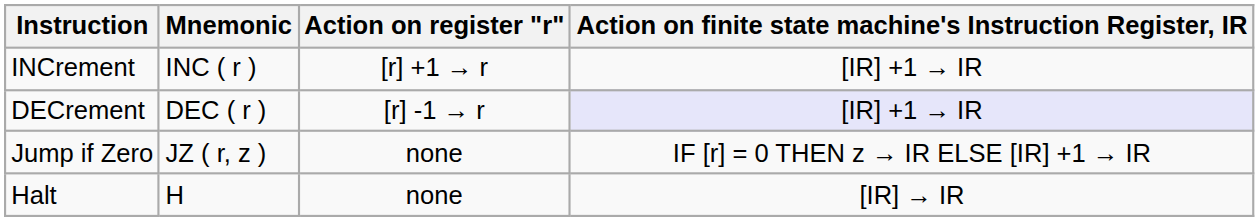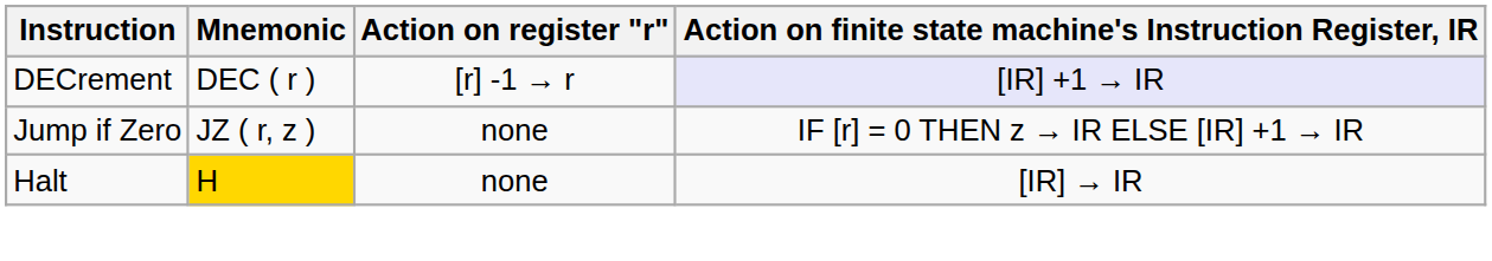 <table class="wikitable">
 <tr style="text-align:center; font-size:9pt; font-weight:bold; vertical-align:bottom;">
 <th style="width:63.6; height:12px;">Instruction</th>
 <th style="width:67.8;">Mnemonic</th>
 <th style="width:130.2;">Action on register "r"</th>
 <th style="width:240.6;">Action on finite state machine's Instruction Register, IR</th>
-</tr>
-<tr style="font-size:9pt; vertical-align:bottom;">
-<td style="height:11.4; ">INCrement</td>
-<td>INC ( r )</td>
-<td style="text-align:center; ">[r] +1 → r</td>
-<td style="text-align:center; ">[IR] +1 → IR</td>
 </tr>
 <tr style="font-size:9pt; vertical-align:bottom;">
 <td style="height:11.4; ">DECrement</td>
 <td>DEC ( r )</td>
 <td style="text-align:center; ">[r] -1 → r</td>
 <td style="background: lavender; text-align:center; ">[IR] +1 → IR</td>
 </tr>
 <tr style="font-size:9pt; vertical-align:bottom;">
 <td style="height:11.4; ">Jump if Zero</td>
 <td>JZ ( r, z )</td>
 <td style="text-align:center; ">none</td>
 <td style="text-align:center; ">IF [r] = 0 THEN z → IR  ELSE [IR] +1 → IR</td>
 </tr>
 <tr style="font-size:9pt; vertical-align:bottom;">
 <td style="height:11.4; ">Halt</td>
-<td>H</td>
+<td style="background: gold;">H</td>
 <td style="text-align:center; ">none</td>
 <td style="text-align:center; ">[IR]  → IR</td>
 </tr>
 </table>
